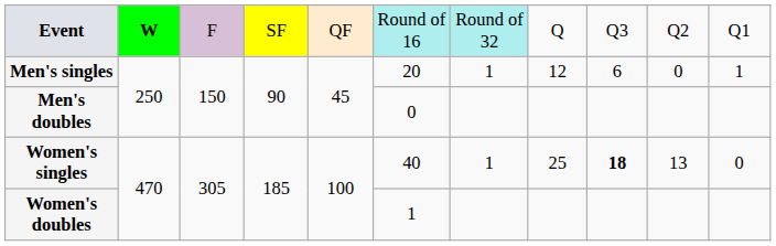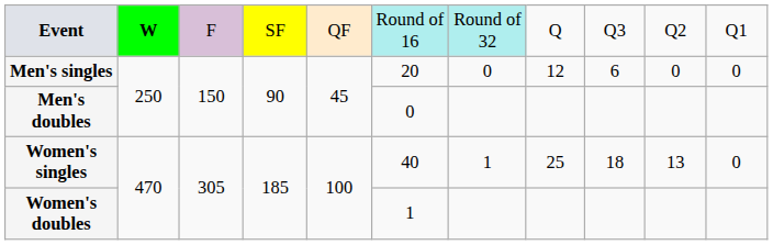 <table class=wikitable style=font-size:90%;text-align:center>
 <tr>
 <td style="width:130px; background:#dfe2e9;"><strong>Event</strong></td>
 <td style="width:80px; background:lime;"><strong>W</strong></td>
 <td style="width:85px; background:thistle;">F</td>
 <td style="width:85px; background:#ff0;">SF</td>
 <td style="width:85px; background:#ffebcd;">QF</td>
 <td style="width:85px; background:#afeeee;">Round of 16</td>
 <td style="width:85px; background:#afeeee;">Round of 32</td>
 <td width=85>Q</td>
 <td width=85>Q3</td>
 <td width=85>Q2</td>
 <td width=85>Q1</td>
 </tr>
 <tr>
 <th style="background:#f5f5f5;">Men's singles</th>
 <td rowspan=2>250</td>
 <td rowspan=2>150</td>
 <td rowspan=2>90</td>
 <td rowspan=2>45</td>
 <td>20</td>
-<td>1</td>
+<td>0</td>
 <td>12</td>
 <td>6</td>
 <td>0</td>
-<td>1</td>
+<td>0</td>
 </tr>
 <tr>
 <th style="background:#f5f5f5;">Men's doubles</th>
 <td>0</td>
 <td></td>
 <td></td>
 <td></td>
 <td></td>
 <td></td>
 </tr>
 <tr>
 <th style="background:#f5f5f5;">Women's singles</th>
 <td rowspan=2>470</td>
 <td rowspan=2>305</td>
 <td rowspan=2>185</td>
 <td rowspan=2>100</td>
 <td>40</td>
 <td>1</td>
 <td>25</td>
-<td><strong>18</strong></td>
+<td>18</td>
 <td>13</td>
 <td>0</td>
 </tr>
 <tr>
 <th style="background:#f5f5f5;">Women's doubles</th>
 <td>1</td>
 <td></td>
 <td></td>
 <td></td>
 <td></td>
 <td></td>
 </tr>
 </table>
